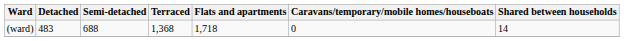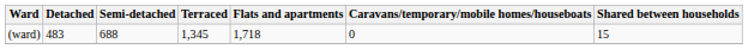 <table class="wikitable">
 <tr>
 <th>Ward</th>
 <th>Detached</th>
 <th>Semi-detached</th>
 <th>Terraced</th>
 <th>Flats and apartments</th>
 <th>Caravans/temporary/mobile homes/houseboats</th>
 <th>Shared between households</th>
 </tr>
 <tr>
 <td>(ward)</td>
 <td>483</td>
 <td>688</td>
-<td>1,368</td>
+<td>1,345</td>
 <td>1,718</td>
 <td>0</td>
-<td>14</td>
+<td>15</td>
 </tr>
 <tr>
 </tr>
 </table>
